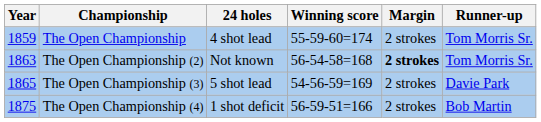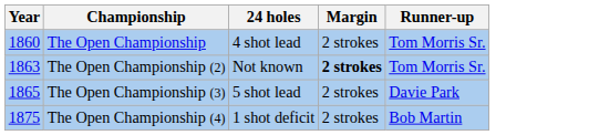 <table class="sortable wikitable">
 <tr>
 <th>Year</th>
 <th>Championship</th>
 <th>24 holes</th>
-<th>Winning score</th>
 <th>Margin</th>
 <th>Runner-up</th>
 </tr>
 <tr style="background:#ABCDEF;">
-<td align=center><a href='#'>1859</a></td>
+<td align=center><a href='#'>1860</a></td>
 <td><a href='#'>The Open Championship</a></td>
 <td>4 shot lead</td>
-<td>55-59-60=174</td>
 <td>2 strokes</td>
 <td> <a href='#'>Tom Morris Sr.</a></td>
 </tr>
 <tr style="background:#ABCDEF;">
 <td align=center><a href='#'>1863</a></td>
 <td>The Open Championship <small> (2)</small></td>
 <td>Not known</td>
-<td>56-54-58=168</td>
 <td><strong>2 strokes</strong></td>
 <td> <a href='#'>Tom Morris Sr.</a></td>
 </tr>
 <tr style="background:#ABCDEF;">
 <td align=center><a href='#'>1865</a></td>
 <td>The Open Championship <small> (3)</small></td>
 <td>5 shot lead</td>
-<td>54-56-59=169</td>
 <td>2 strokes</td>
 <td> <a href='#'>Davie Park</a></td>
 </tr>
 <tr style="background:#ABCDEF;">
 <td align=center><a href='#'>1875</a></td>
 <td>The Open Championship <small> (4)</small></td>
 <td>1 shot deficit</td>
-<td>56-59-51=166</td>
 <td>2 strokes</td>
 <td> <a href='#'>Bob Martin</a></td>
 </tr>
 </table>
